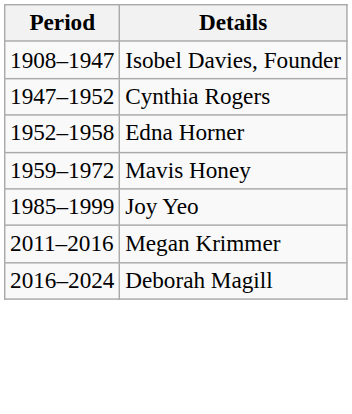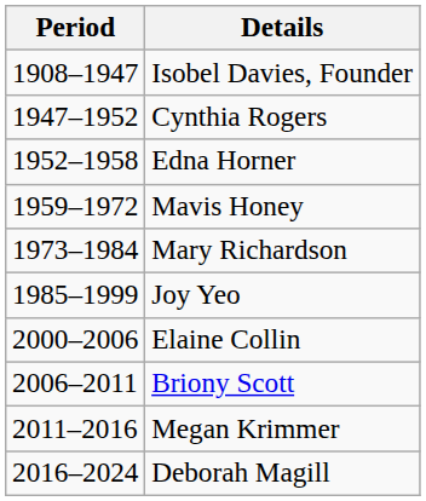 <table class="wikitable">
 <tr>
 <th>Period</th>
 <th>Details</th>
 </tr>
 <tr>
 <td>1908–1947</td>
 <td>Isobel Davies, Founder</td>
 </tr>
 <tr>
 <td>1947–1952</td>
 <td>Cynthia Rogers</td>
 </tr>
 <tr>
 <td>1952–1958</td>
 <td>Edna Horner</td>
 </tr>
 <tr>
 <td>1959–1972</td>
 <td>Mavis Honey</td>
 </tr>
 <tr>
+<td>1973–1984</td>
+<td>Mary Richardson</td>
+</tr>
+<tr>
 <td>1985–1999</td>
 <td>Joy Yeo</td>
+</tr>
+<tr>
+<td>2000–2006</td>
+<td>Elaine Collin</td>
+</tr>
+<tr>
+<td>2006–2011</td>
+<td><a href='#'>Briony Scott</a></td>
 </tr>
 <tr>
 <td>2011–2016</td>
 <td>Megan Krimmer</td>
 </tr>
 <tr>
 <td>2016–2024</td>
 <td>Deborah Magill</td>
 </tr>
 </table>
